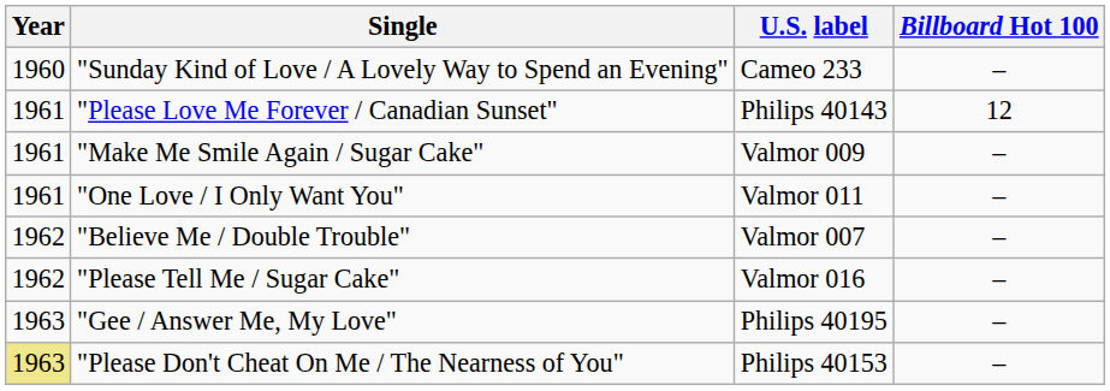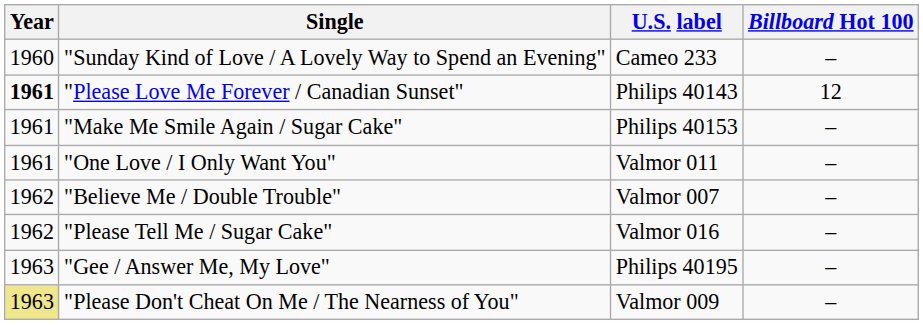 <table class="wikitable">
 <tr>
 <th align="left">Year</th>
 <th align="left">Single</th>
 <th align="left"><a href='#'>U.S.</a> <a href='#'>label</a></th>
 <th style="text-align:center;"><a href='#'><em>Billboard</em> Hot 100</a></th>
 </tr>
 <tr>
 <td align="left">1960</td>
 <td align="left">"Sunday Kind of Love / A Lovely Way to Spend an Evening"</td>
 <td align="left">Cameo 233</td>
 <td style="text-align:center;">–</td>
 </tr>
 <tr>
-<td align="left">1961</td>
+<td align="left"><strong>1961</strong></td>
 <td align="left">"<a href='#'>Please Love Me Forever</a> / Canadian Sunset"</td>
 <td align="left">Philips 40143</td>
 <td style="text-align:center;">12</td>
 </tr>
 <tr>
 <td align="left">1961</td>
 <td align="left">"Make Me Smile Again / Sugar Cake"</td>
-<td align="left">Valmor 009</td>
+<td align="left">Philips 40153</td>
 <td style="text-align:center;">–</td>
 </tr>
 <tr>
 <td align="left">1961</td>
 <td align="left">"One Love / I Only Want You"</td>
 <td align="left">Valmor 011</td>
 <td style="text-align:center;">–</td>
 </tr>
 <tr>
 <td align="left">1962</td>
 <td align="left">"Believe Me / Double Trouble"</td>
 <td align="left">Valmor 007</td>
 <td style="text-align:center;">–</td>
 </tr>
 <tr>
 <td align="left">1962</td>
 <td align="left">"Please Tell Me / Sugar Cake"</td>
 <td align="left">Valmor 016</td>
 <td style="text-align:center;">–</td>
 </tr>
 <tr>
 <td align="left">1963</td>
 <td align="left">"Gee / Answer Me, My Love"</td>
 <td align="left">Philips 40195</td>
 <td style="text-align:center;">–</td>
 </tr>
 <tr>
 <td align="left" style="background: khaki;">1963</td>
 <td align="left">"Please Don't Cheat On Me / The Nearness of You"</td>
-<td align="left">Philips 40153</td>
+<td align="left">Valmor 009</td>
 <td style="text-align:center;">–</td>
 </tr>
 </table>
